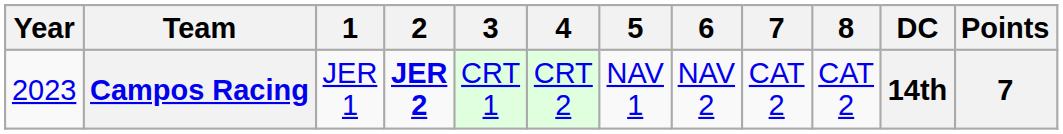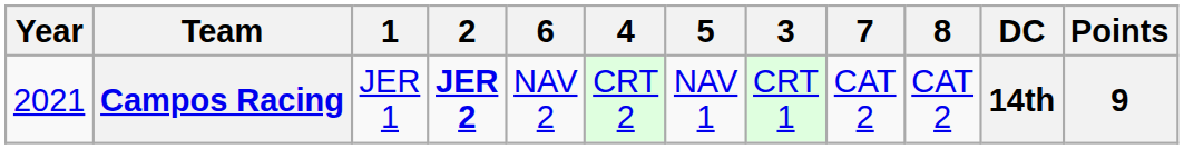 <table class="wikitable" style="text-align:center; font-size:85%">
 <tr>
 <th>Year</th>
 <th>Team</th>
 <th>1</th>
 <th>2</th>
-<th>3</th>
+<th>6</th>
 <th>4</th>
 <th>5</th>
-<th>6</th>
+<th>3</th>
 <th>7</th>
 <th>8</th>
 <th>DC</th>
 <th>Points</th>
 </tr>
 <tr>
-<td><a href='#'>2023</a></td>
+<td><a href='#'>2021</a></td>
 <th nowrap><a href='#'>Campos Racing</a></th>
 <td style="background:#;"><a href='#'>JER<br>1</a><br></td>
 <td style="background:#;"><strong><a href='#'>JER<br>2</a><br></strong></td>
-<td style="background:#DFFFDF;"><a href='#'>CRT<br>1</a><br></td>
+<td style="background:#;"><a href='#'>NAV<br>2</a><br></td>
 <td style="background:#DFFFDF;"><a href='#'>CRT<br>2</a><br></td>
 <td style="background:#;"><a href='#'>NAV<br>1</a><br></td>
-<td style="background:#;"><a href='#'>NAV<br>2</a><br></td>
+<td style="background:#DFFFDF;"><a href='#'>CRT<br>1</a><br></td>
 <td style="background:#;"><a href='#'>CAT<br>2</a><br></td>
 <td style="background:#;"><a href='#'>CAT<br>2</a><br></td>
 <th style="background:#;">14th</th>
-<th style="background:#;">7</th>
+<th style="background:#;">9</th>
 </tr>
 </table>
